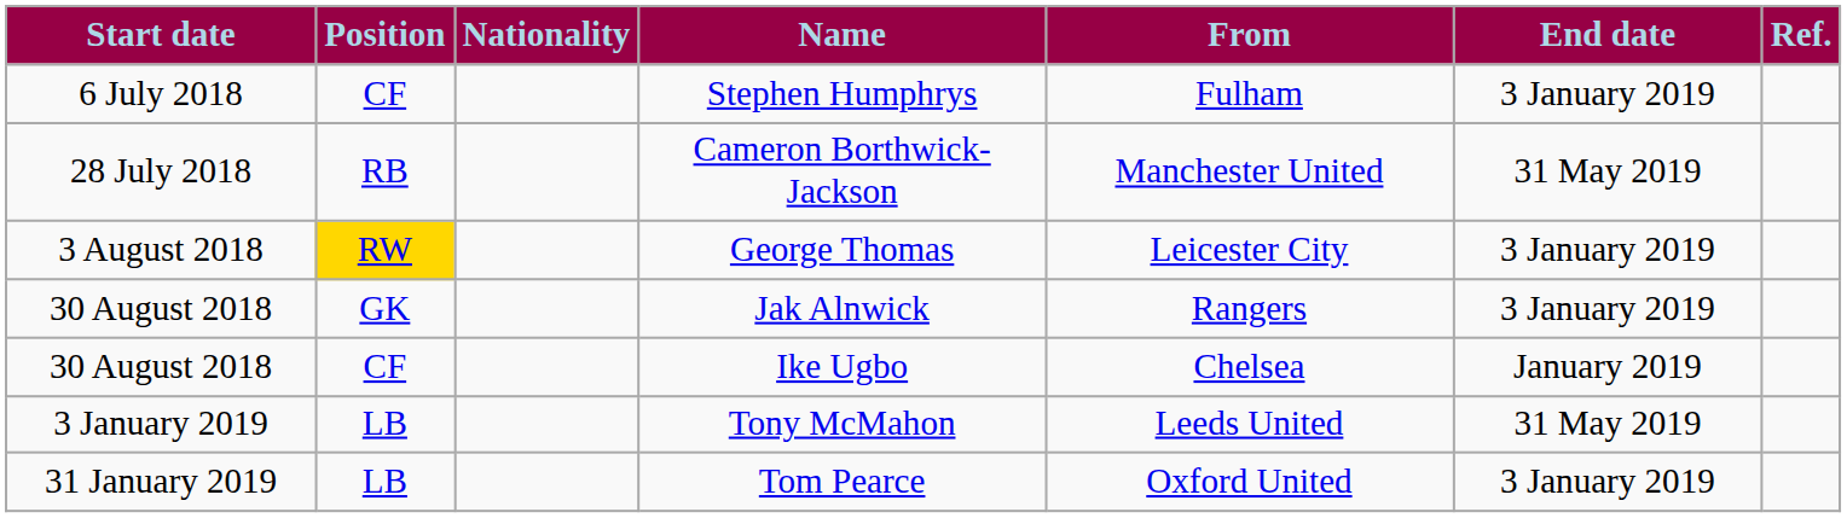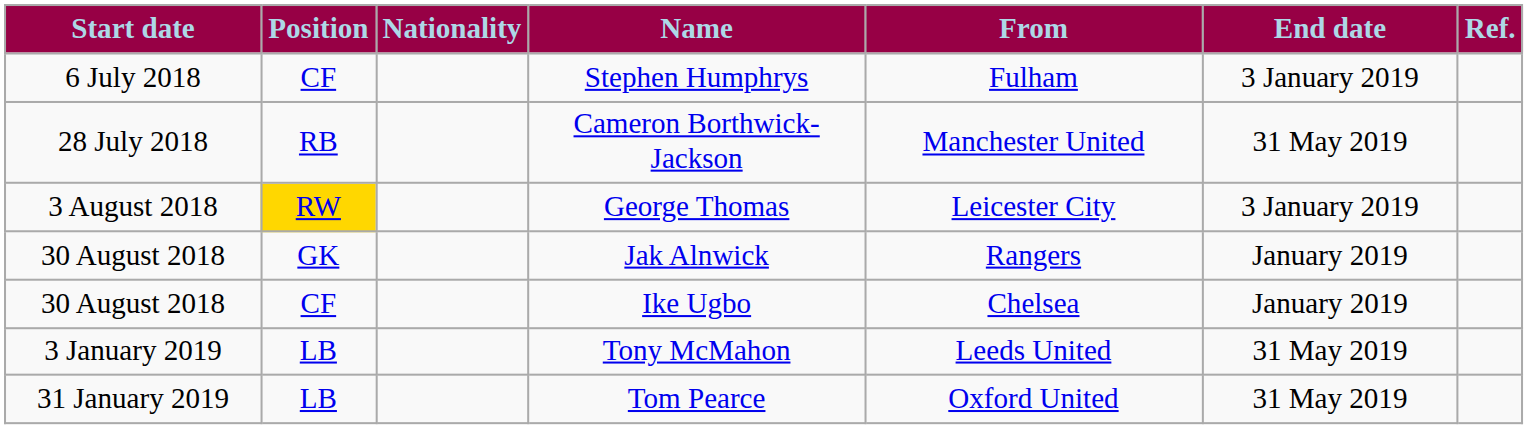 <table class="wikitable"  style="text-align:center; font-size:90%; ">
 <tr>
 <th style="background:#970045; color:#ADD8E6; width:120px;">Start date</th>
 <th style="background:#970045; color:#ADD8E6; width:50px;">Position</th>
 <th style="background:#970045; color:#ADD8E6; width:50px;">Nationality</th>
 <th style="background:#970045; color:#ADD8E6; width:160px;">Name</th>
 <th style="background:#970045; color:#ADD8E6; width:160px;">From</th>
 <th style="background:#970045; color:#ADD8E6; width:120px;">End date</th>
 <th style="background:#970045; color:#ADD8E6; width:25px;">Ref.</th>
 </tr>
 <tr>
 <td>6 July 2018</td>
 <td><a href='#'>CF</a></td>
 <td></td>
 <td><a href='#'>Stephen Humphrys</a></td>
 <td><a href='#'>Fulham</a></td>
 <td>3 January 2019</td>
 <td></td>
 </tr>
 <tr>
 <td>28 July 2018</td>
 <td><a href='#'>RB</a></td>
 <td></td>
 <td><a href='#'>Cameron Borthwick-Jackson</a></td>
 <td><a href='#'>Manchester United</a></td>
 <td>31 May 2019</td>
 <td></td>
 </tr>
 <tr>
 <td>3 August 2018</td>
 <td style="background: gold;"><a href='#'>RW</a></td>
 <td></td>
 <td><a href='#'>George Thomas</a></td>
 <td><a href='#'>Leicester City</a></td>
 <td>3 January 2019</td>
 <td></td>
 </tr>
 <tr>
 <td>30 August 2018</td>
 <td><a href='#'>GK</a></td>
 <td></td>
 <td><a href='#'>Jak Alnwick</a></td>
 <td> <a href='#'>Rangers</a></td>
-<td>3 January 2019</td>
+<td>January 2019</td>
 <td></td>
 </tr>
 <tr>
 <td>30 August 2018</td>
 <td><a href='#'>CF</a></td>
 <td></td>
 <td><a href='#'>Ike Ugbo</a></td>
 <td><a href='#'>Chelsea</a></td>
 <td>January 2019</td>
 <td></td>
 </tr>
 <tr>
 <td>3 January 2019</td>
 <td><a href='#'>LB</a></td>
 <td></td>
 <td><a href='#'>Tony McMahon</a></td>
 <td><a href='#'>Leeds United</a></td>
 <td>31 May 2019</td>
 <td></td>
 </tr>
 <tr>
 <td>31 January 2019</td>
 <td><a href='#'>LB</a></td>
 <td></td>
 <td><a href='#'>Tom Pearce</a></td>
 <td><a href='#'>Oxford United</a></td>
-<td>3 January 2019</td>
+<td>31 May 2019</td>
 <td></td>
 </tr>
 </table>
